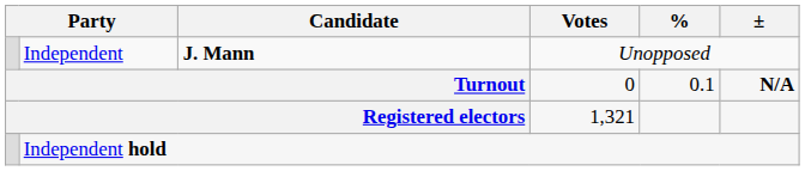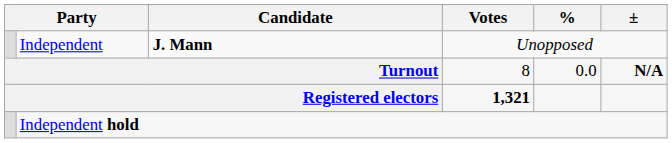 <table class=wikitable>
 <tr>
 <th scope="col" colspan="2" style="width: 130px">Party</th>
 <th scope="col" style="width: 17em">Candidate</th>
 <th scope="col" style="width: 5em">Votes</th>
 <th scope="col" style="width: 3.5em">%</th>
 <th scope="col" style="width: 3.5em">±</th>
 </tr>
 <tr>
 <td style="background:#DDDDDD;"></td>
 <td><a href='#'>Independent</a></td>
 <td><strong>J. Mann</strong></td>
 <td style="text-align: center; "colspan="3"><em>Unopposed</em></td>
 </tr>
 <tr style="background-color:#F6F6F6">
 <th colspan="3" style="text-align: right; margin-right: 0.5em"><a href='#'>Turnout</a></th>
-<td style="text-align: right; margin-right: 0.5em">0</td>
-<td style="text-align: right; margin-right: 0.5em">0.1</td>
+<td style="text-align: right; margin-right: 0.5em">8</td>
+<td style="text-align: right; margin-right: 0.5em">0.0</td>
 <td style="text-align: right; margin-right: 0.5em"><strong>N/A</strong></td>
 </tr>
 <tr style="background-color:#F6F6F6;">
 <th colspan="3" style="text-align:right;"><a href='#'>Registered electors</a></th>
-<td style="text-align:right; margin-right:0.5em">1,321</td>
+<td style="text-align:right; margin-right:0.5em"><strong>1,321</strong></td>
 <td></td>
 <td></td>
 </tr>
 <tr style="background-color:#F6F6F6">
 <td style="background:#DDDDDD;"></td>
 <td colspan="5"><a href='#'>Independent</a> <strong>hold</strong></td>
 </tr>
 </table>
